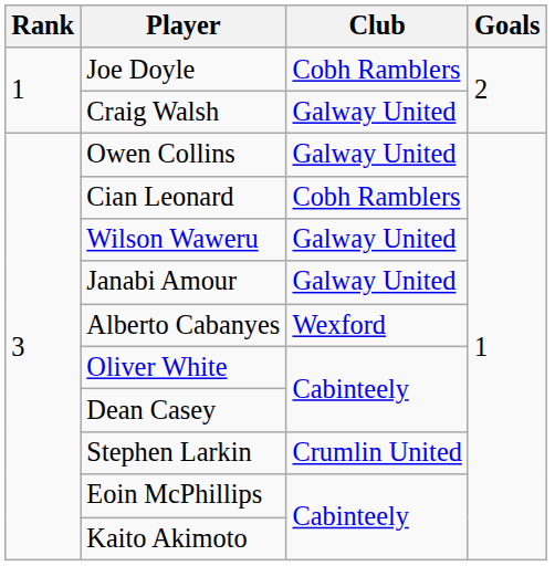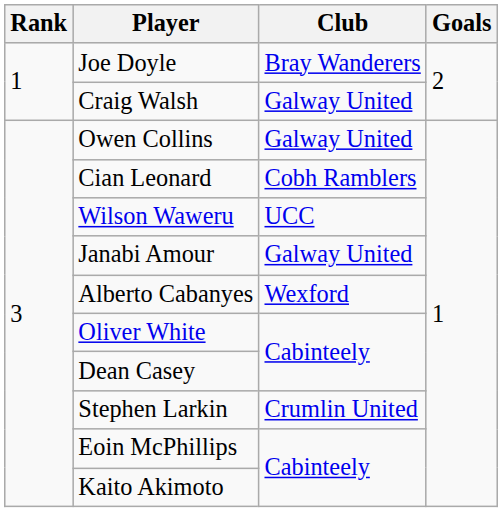 <table class="wikitable" style="text-align:left">
 <tr>
 <th>Rank</th>
 <th>Player</th>
 <th>Club</th>
 <th>Goals</th>
 </tr>
 <tr>
 <td rowspan="2">1</td>
 <td> Joe Doyle</td>
-<td><a href='#'>Cobh Ramblers</a></td>
+<td><a href='#'>Bray Wanderers</a></td>
 <td rowspan="2">2</td>
 </tr>
 <tr>
 <td> Craig Walsh</td>
 <td><a href='#'>Galway United</a></td>
 </tr>
 <tr>
 <td rowspan=10>3</td>
 <td> Owen Collins</td>
 <td><a href='#'>Galway United</a></td>
 <td rowspan="10">1</td>
 </tr>
 <tr>
 <td> Cian Leonard</td>
 <td><a href='#'>Cobh Ramblers</a></td>
 </tr>
 <tr>
 <td> <a href='#'>Wilson Waweru</a></td>
-<td><a href='#'>Galway United</a></td>
+<td><a href='#'>UCC</a></td>
 </tr>
 <tr>
 <td> Janabi Amour</td>
 <td><a href='#'>Galway United</a></td>
 </tr>
 <tr>
 <td> Alberto Cabanyes</td>
 <td><a href='#'>Wexford</a></td>
 </tr>
 <tr>
 <td> <a href='#'>Oliver White</a></td>
 <td rowspan="2"><a href='#'>Cabinteely</a></td>
 </tr>
 <tr>
 <td> Dean Casey</td>
 </tr>
 <tr>
 <td> Stephen Larkin</td>
 <td><a href='#'>Crumlin United</a></td>
 </tr>
 <tr>
 <td> Eoin McPhillips</td>
 <td rowspan="2"><a href='#'>Cabinteely</a></td>
 </tr>
 <tr>
 <td> Kaito Akimoto</td>
 </tr>
 </table>
